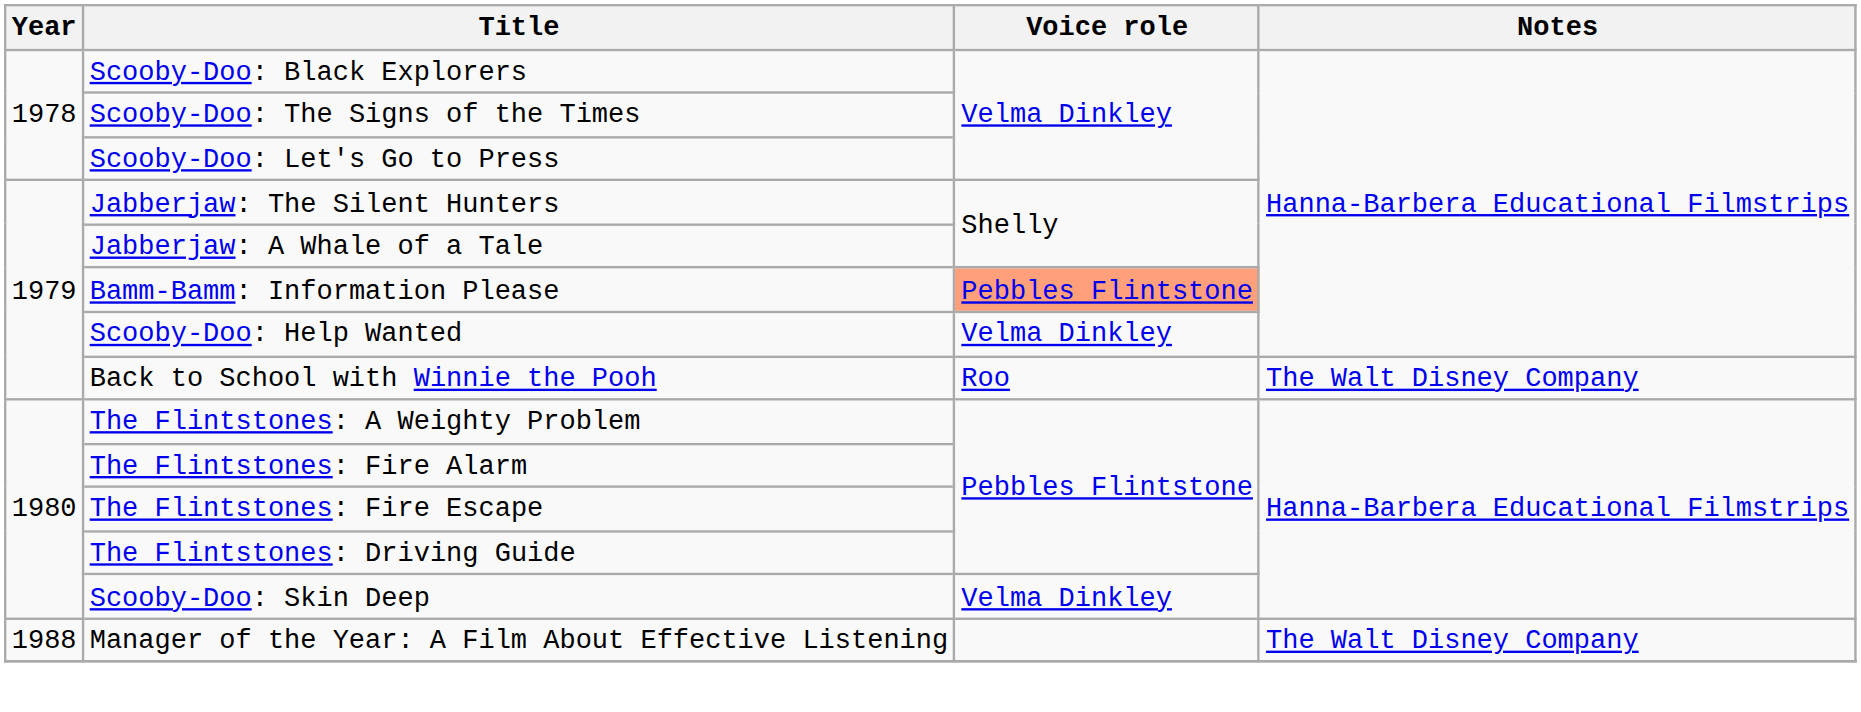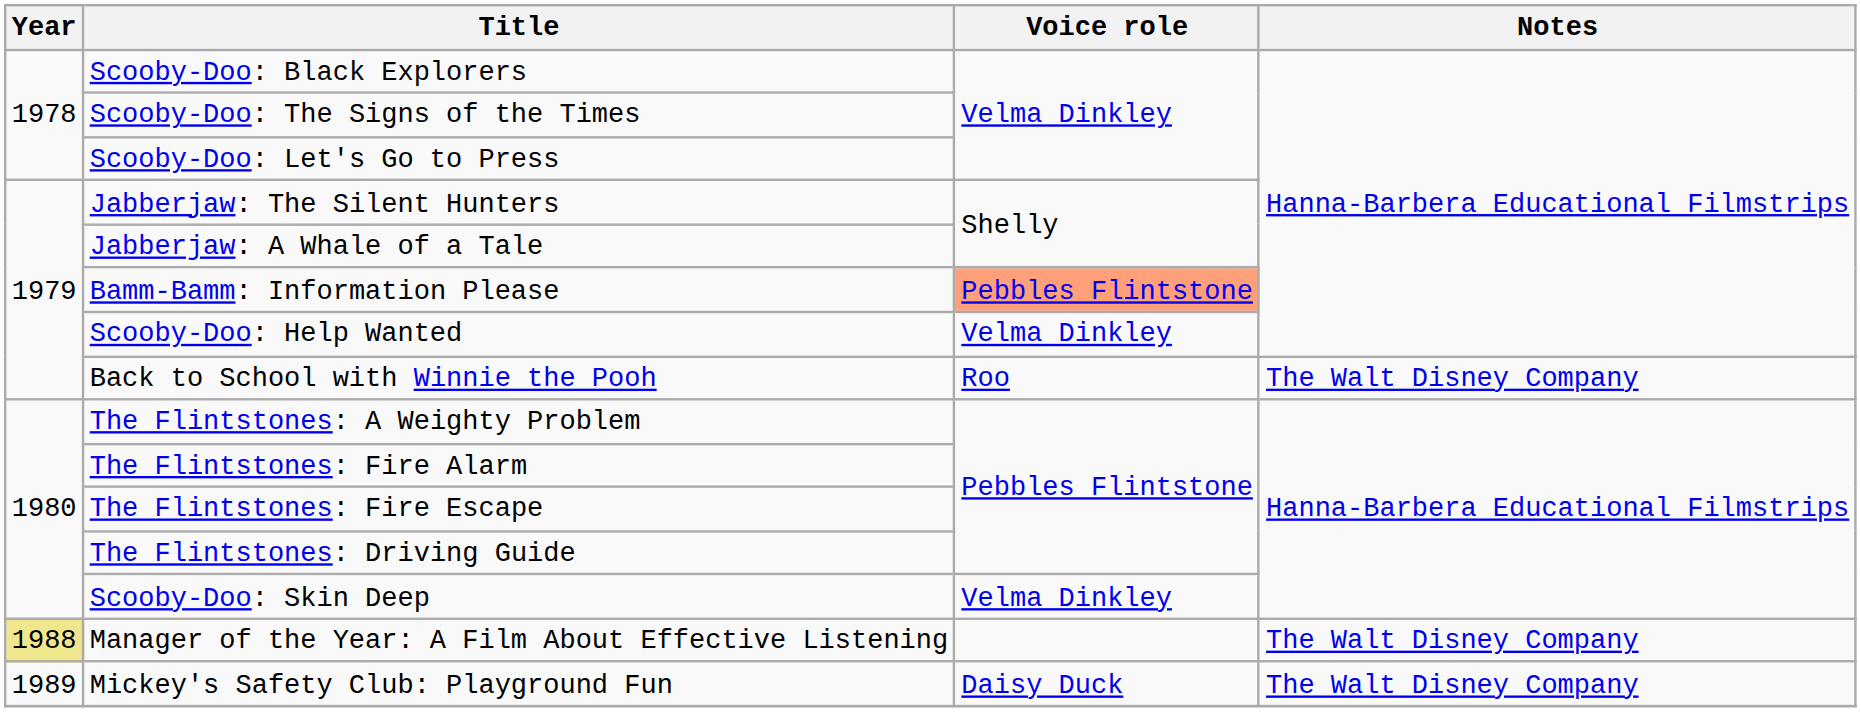 <table class="wikitable sortable" style="font-size: 88%">
 <tr>
 <th>Year</th>
 <th>Title</th>
 <th>Voice role</th>
 <th>Notes</th>
 </tr>
 <tr>
 <td rowspan="3">1978</td>
 <td><a href='#'>Scooby-Doo</a>: Black Explorers</td>
 <td rowspan="3"><a href='#'>Velma Dinkley</a></td>
 <td rowspan="7"><a href='#'>Hanna-Barbera Educational Filmstrips</a></td>
 </tr>
 <tr>
 <td><a href='#'>Scooby-Doo</a>: The Signs of the Times</td>
 </tr>
 <tr>
 <td><a href='#'>Scooby-Doo</a>: Let's Go to Press</td>
 </tr>
 <tr>
 <td rowspan="5">1979</td>
 <td><a href='#'>Jabberjaw</a>: The Silent Hunters</td>
 <td rowspan="2">Shelly</td>
 </tr>
 <tr>
 <td><a href='#'>Jabberjaw</a>: A Whale of a Tale</td>
 </tr>
 <tr>
 <td><a href='#'>Bamm-Bamm</a>: Information Please</td>
 <td style="background: lightsalmon;"><a href='#'>Pebbles Flintstone</a></td>
 </tr>
 <tr>
 <td><a href='#'>Scooby-Doo</a>: Help Wanted</td>
 <td><a href='#'>Velma Dinkley</a></td>
 </tr>
 <tr>
 <td>Back to School with <a href='#'>Winnie the Pooh</a></td>
 <td><a href='#'>Roo</a></td>
 <td><a href='#'>The Walt Disney Company</a></td>
 </tr>
 <tr>
 <td rowspan="5">1980</td>
 <td><a href='#'>The Flintstones</a>: A Weighty Problem</td>
 <td rowspan="4"><a href='#'>Pebbles Flintstone</a></td>
 <td rowspan="5"><a href='#'>Hanna-Barbera Educational Filmstrips</a></td>
 </tr>
 <tr>
 <td><a href='#'>The Flintstones</a>: Fire Alarm</td>
 </tr>
 <tr>
 <td><a href='#'>The Flintstones</a>: Fire Escape</td>
 </tr>
 <tr>
 <td><a href='#'>The Flintstones</a>: Driving Guide</td>
 </tr>
 <tr>
 <td><a href='#'>Scooby-Doo</a>: Skin Deep</td>
 <td><a href='#'>Velma Dinkley</a></td>
 </tr>
 <tr>
-<td>1988</td>
+<td style="background: khaki;">1988</td>
 <td>Manager of the Year: A Film About Effective Listening</td>
 <td></td>
 <td><a href='#'>The Walt Disney Company</a></td>
 </tr>
 <tr>
+<td>1989</td>
+<td>Mickey's Safety Club: Playground Fun</td>
+<td><a href='#'>Daisy Duck</a></td>
+<td><a href='#'>The Walt Disney Company</a></td>
+</tr>
+<tr>
 </tr>
 </table>
